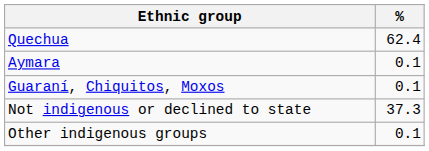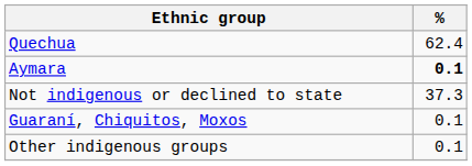 <table class="wikitable" border="1" style="width:30%;" border="1">
 <tr bgcolor=#EFEFEF>
 <th><strong>Ethnic group</strong></th>
 <th><strong> %</strong></th>
 </tr>
 <tr>
 <td><a href='#'>Quechua</a></td>
 <td align="right">62.4</td>
 </tr>
 <tr>
 <td><a href='#'>Aymara</a></td>
-<td align="right">0.1</td>
+<td align="right"><strong>0.1</strong></td>
+</tr>
+<tr>
+<td>Not <a href='#'>indigenous</a> or declined to state</td>
+<td align="right">37.3</td>
 </tr>
 <tr>
 <td><a href='#'>Guaraní</a>, <a href='#'>Chiquitos</a>, <a href='#'>Moxos</a></td>
 <td align="right">0.1</td>
-</tr>
-<tr>
-<td>Not <a href='#'>indigenous</a> or declined to state</td>
-<td align="right">37.3</td>
 </tr>
 <tr>
 <td>Other indigenous groups</td>
 <td align="right">0.1</td>
 </tr>
 <tr>
 </tr>
 </table>
